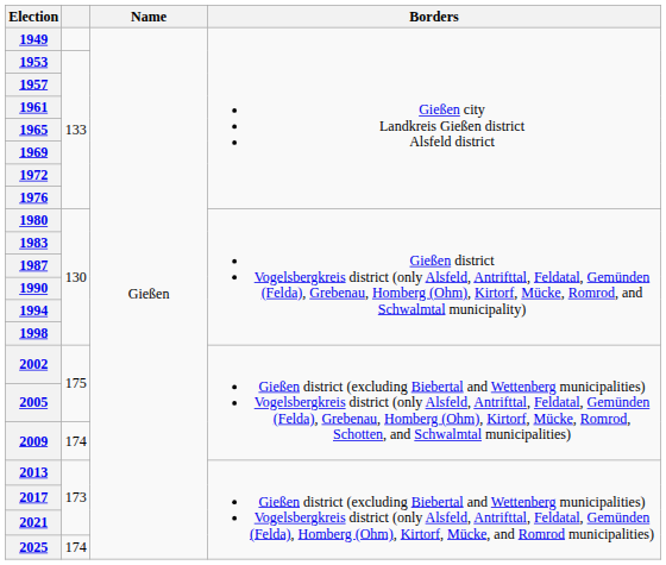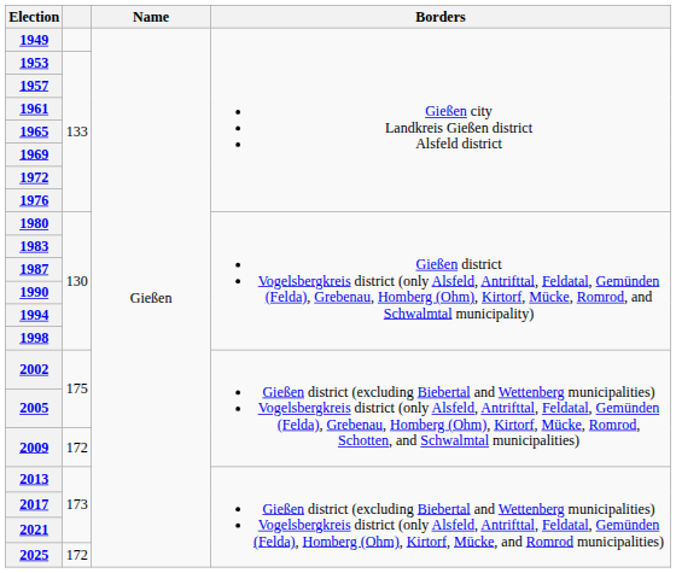 <table class=wikitable style="text-align:center">
 <tr>
 <th>Election</th>
 <th></th>
 <th width=125px>Name</th>
 <th width=500px>Borders</th>
 </tr>
 <tr>
 <th><a href='#'>1949</a></th>
 <td></td>
 <td rowspan=21>Gießen</td>
 <td rowspan=8><br><ul><li><a href='#'>Gießen</a> city</li><li>Landkreis Gießen district</li><li>Alsfeld district</li></ul></td>
 </tr>
 <tr>
 <th><a href='#'>1953</a></th>
 <td rowspan=7>133</td>
 </tr>
 <tr>
 <th><a href='#'>1957</a></th>
 </tr>
 <tr>
 <th><a href='#'>1961</a></th>
 </tr>
 <tr>
 <th><a href='#'>1965</a></th>
 </tr>
 <tr>
 <th><a href='#'>1969</a></th>
 </tr>
 <tr>
 <th><a href='#'>1972</a></th>
 </tr>
 <tr>
 <th><a href='#'>1976</a></th>
 </tr>
 <tr>
 <th><a href='#'>1980</a></th>
 <td rowspan=6>130</td>
 <td rowspan=6><br><ul><li><a href='#'>Gießen</a> district</li><li><a href='#'>Vogelsbergkreis</a> district (only <a href='#'>Alsfeld</a>, <a href='#'>Antrifttal</a>, <a href='#'>Feldatal</a>, <a href='#'>Gemünden (Felda)</a>, <a href='#'>Grebenau</a>, <a href='#'>Homberg (Ohm)</a>, <a href='#'>Kirtorf</a>, <a href='#'>Mücke</a>, <a href='#'>Romrod</a>, and <a href='#'>Schwalmtal</a> municipality)</li></ul></td>
 </tr>
 <tr>
 <th><a href='#'>1983</a></th>
 </tr>
 <tr>
 <th><a href='#'>1987</a></th>
 </tr>
 <tr>
 <th><a href='#'>1990</a></th>
 </tr>
 <tr>
 <th><a href='#'>1994</a></th>
 </tr>
 <tr>
 <th><a href='#'>1998</a></th>
 </tr>
 <tr>
 <th><a href='#'>2002</a></th>
 <td rowspan=2>175</td>
 <td rowspan=3><br><ul><li><a href='#'>Gießen</a> district (excluding <a href='#'>Biebertal</a> and <a href='#'>Wettenberg</a> municipalities)</li><li><a href='#'>Vogelsbergkreis</a> district (only <a href='#'>Alsfeld</a>, <a href='#'>Antrifttal</a>, <a href='#'>Feldatal</a>, <a href='#'>Gemünden (Felda)</a>, <a href='#'>Grebenau</a>, <a href='#'>Homberg (Ohm)</a>, <a href='#'>Kirtorf</a>, <a href='#'>Mücke</a>, <a href='#'>Romrod</a>, <a href='#'>Schotten</a>, and <a href='#'>Schwalmtal</a> municipalities)</li></ul></td>
 </tr>
 <tr>
 <th><a href='#'>2005</a></th>
 </tr>
 <tr>
 <th><a href='#'>2009</a></th>
-<td>174</td>
+<td>172</td>
 </tr>
 <tr>
 <th><a href='#'>2013</a></th>
 <td rowspan=3>173</td>
 <td rowspan=4><br><ul><li><a href='#'>Gießen</a> district (excluding <a href='#'>Biebertal</a> and <a href='#'>Wettenberg</a> municipalities)</li><li><a href='#'>Vogelsbergkreis</a> district (only <a href='#'>Alsfeld</a>, <a href='#'>Antrifttal</a>, <a href='#'>Feldatal</a>, <a href='#'>Gemünden (Felda)</a>, <a href='#'>Homberg (Ohm)</a>, <a href='#'>Kirtorf</a>, <a href='#'>Mücke</a>, and <a href='#'>Romrod</a> municipalities)</li></ul></td>
 </tr>
 <tr>
 <th><a href='#'>2017</a></th>
 </tr>
 <tr>
 <th><a href='#'>2021</a></th>
 </tr>
 <tr>
 <th><a href='#'>2025</a></th>
-<td>174</td>
+<td>172</td>
 </tr>
 </table>
